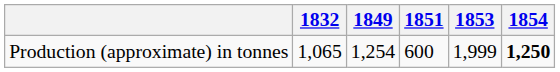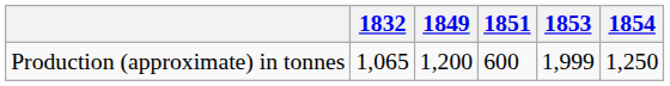 <table class="wikitable">
 <tr>
 <th></th>
 <th><a href='#'>1832</a></th>
 <th><a href='#'>1849</a></th>
 <th><a href='#'>1851</a></th>
 <th><a href='#'>1853</a></th>
 <th><a href='#'>1854</a></th>
 </tr>
 <tr>
 <td>Production (approximate) in tonnes</td>
 <td>1,065</td>
-<td>1,254</td>
+<td>1,200</td>
 <td>600</td>
 <td>1,999</td>
-<td><strong>1,250</strong></td>
+<td>1,250</td>
 </tr>
 </table>
